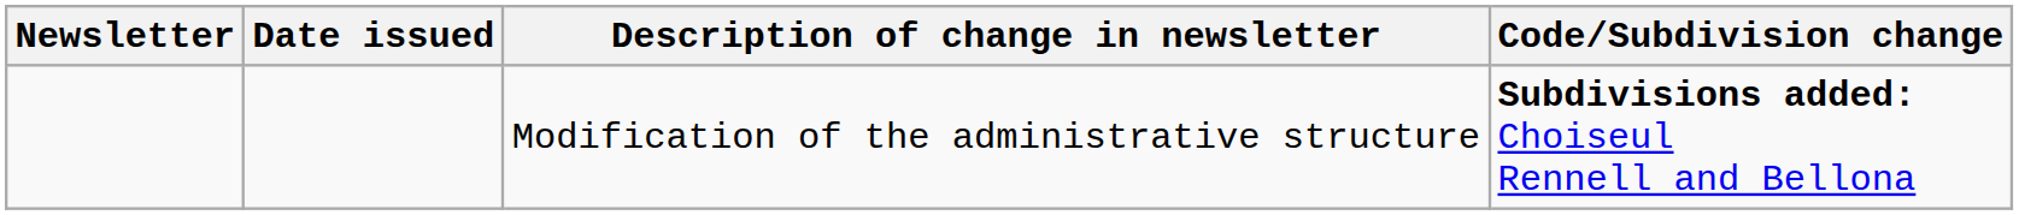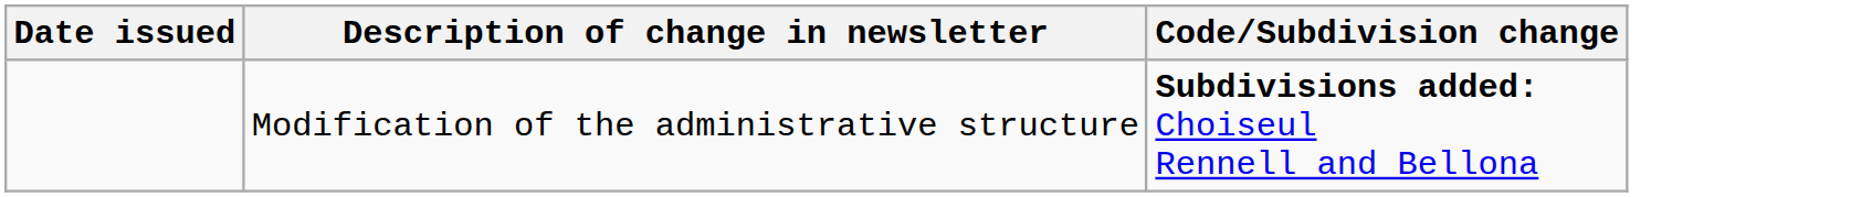 <table class="wikitable">
 <tr>
-<th>Newsletter</th>
 <th>Date issued</th>
 <th>Description of change in newsletter</th>
 <th>Code/Subdivision change</th>
 </tr>
 <tr>
-<td id="I-8"></td>
 <td></td>
 <td>Modification of the administrative structure</td>
 <td style=white-space:nowrap><strong>Subdivisions added:</strong><br>  <a href='#'>Choiseul</a><br>  <a href='#'>Rennell and Bellona</a></td>
 </tr>
 </table>
